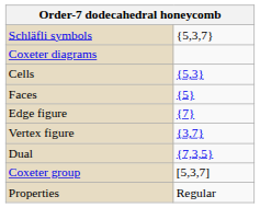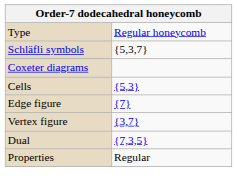 <table class="wikitable" align="right" style="margin-left:10px" width=320>
 <tr>
 <th bgcolor=#e7dcc3 colspan=2>Order-7 dodecahedral honeycomb</th>
+</tr>
+<tr>
+<td bgcolor=#e7dcc3>Type</td>
+<td><a href='#'>Regular honeycomb</a></td>
 </tr>
 <tr>
 <td bgcolor=#e7dcc3><a href='#'>Schläfli symbols</a></td>
 <td>{5,3,7}</td>
 </tr>
 <tr>
 <td bgcolor=#e7dcc3><a href='#'>Coxeter diagrams</a></td>
 <td></td>
 </tr>
 <tr>
 <td bgcolor=#e7dcc3>Cells</td>
 <td><a href='#'>{5,3}</a> </td>
 </tr>
 <tr>
-<td bgcolor=#e7dcc3>Faces</td>
-<td><a href='#'>{5}</a></td>
-</tr>
-<tr>
 <td bgcolor=#e7dcc3>Edge figure</td>
 <td><a href='#'>{7}</a></td>
 </tr>
 <tr>
 <td bgcolor=#e7dcc3>Vertex figure</td>
 <td><a href='#'>{3,7}</a><br></td>
 </tr>
 <tr>
 <td bgcolor=#e7dcc3>Dual</td>
 <td><a href='#'>{7,3,5}</a></td>
 </tr>
 <tr>
-<td bgcolor=#e7dcc3><a href='#'>Coxeter group</a></td>
-<td>[5,3,7]</td>
-</tr>
-<tr>
 <td bgcolor=#e7dcc3>Properties</td>
 <td>Regular</td>
 </tr>
 </table>
